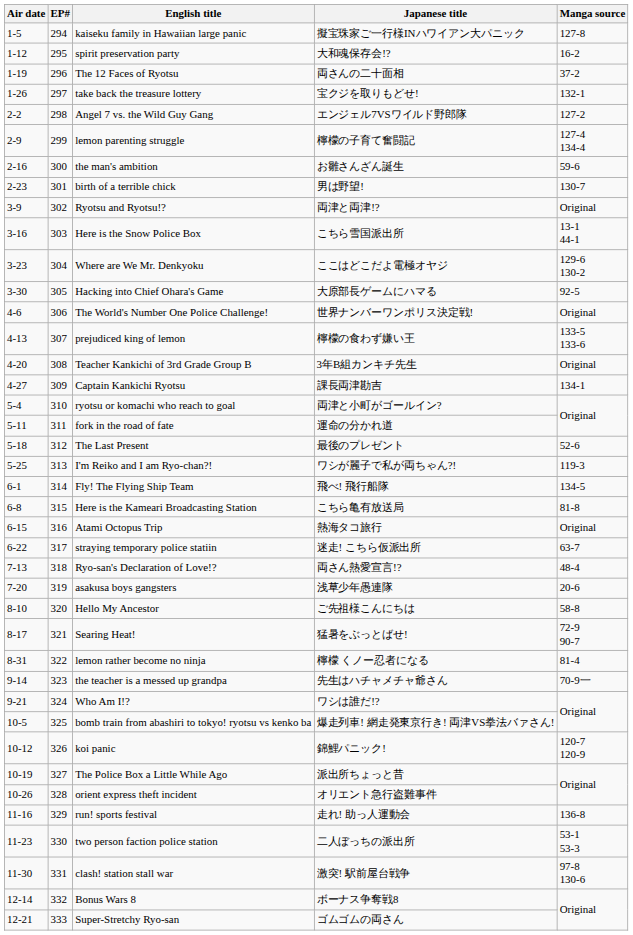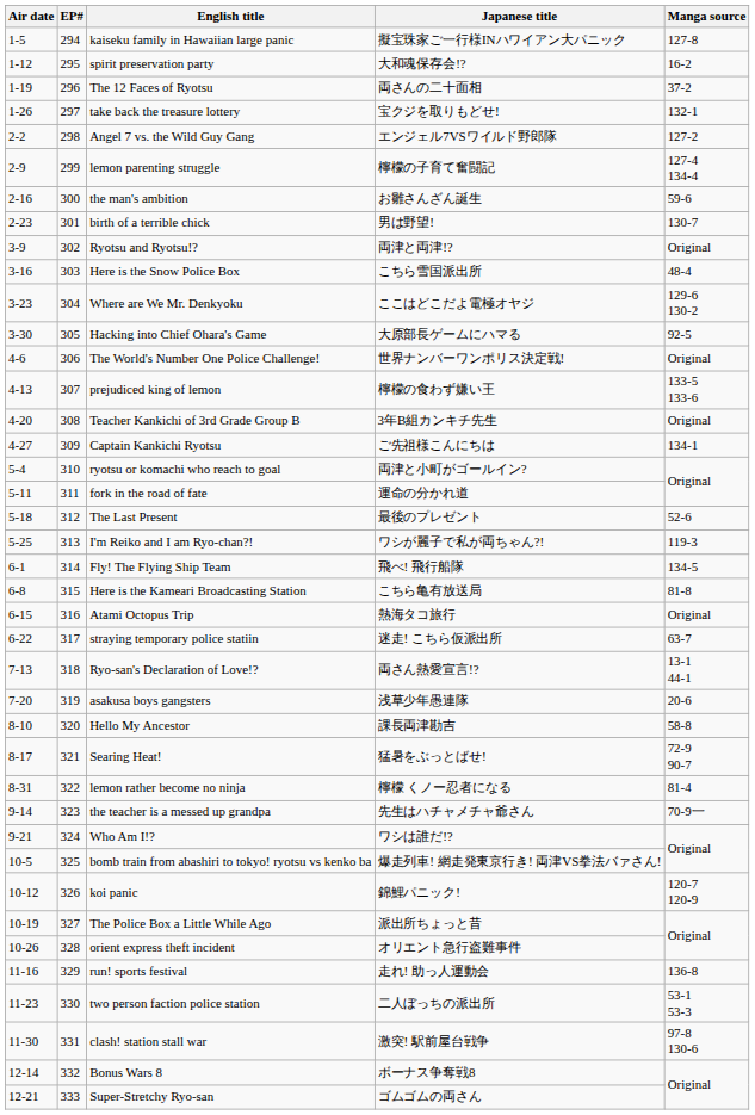 <table class="wikitable" style="font-size:small">
 <tr>
 <th>Air date</th>
 <th>EP#</th>
 <th>English title</th>
 <th>Japanese title</th>
 <th>Manga source</th>
 </tr>
 <tr>
 <td>1-5</td>
 <td>294</td>
 <td>kaiseku family in Hawaiian large panic</td>
 <td>擬宝珠家ご一行様INハワイアン大パニック</td>
 <td>127-8</td>
 </tr>
 <tr>
 <td>1-12</td>
 <td>295</td>
 <td>spirit preservation party</td>
 <td>大和魂保存会!?</td>
 <td>16-2</td>
 </tr>
 <tr>
 <td>1-19</td>
 <td>296</td>
 <td>The 12 Faces of Ryotsu</td>
 <td>両さんの二十面相</td>
 <td>37-2</td>
 </tr>
 <tr>
 <td>1-26</td>
 <td>297</td>
 <td>take back the treasure lottery</td>
 <td>宝クジを取りもどせ!</td>
 <td>132-1</td>
 </tr>
 <tr>
 <td>2-2</td>
 <td>298</td>
 <td>Angel 7 vs. the Wild Guy Gang</td>
 <td>エンジェル7VSワイルド野郎隊</td>
 <td>127-2</td>
 </tr>
 <tr>
 <td>2-9</td>
 <td>299</td>
 <td>lemon parenting struggle</td>
 <td>檸檬の子育て奮闘記</td>
 <td>127-4<br>134-4</td>
 </tr>
 <tr>
 <td>2-16</td>
 <td>300</td>
 <td>the man's ambition</td>
 <td>お雛さんざん誕生</td>
 <td>59-6</td>
 </tr>
 <tr>
 <td>2-23</td>
 <td>301</td>
 <td>birth of a terrible chick</td>
 <td>男は野望!</td>
 <td>130-7</td>
 </tr>
 <tr>
 <td>3-9</td>
 <td>302</td>
 <td>Ryotsu and Ryotsu!?</td>
 <td>両津と両津!?</td>
 <td>Original</td>
 </tr>
 <tr>
 <td>3-16</td>
 <td>303</td>
 <td>Here is the Snow Police Box</td>
 <td>こちら雪国派出所</td>
-<td>13-1<br>44-1</td>
+<td>48-4</td>
 </tr>
 <tr>
 <td>3-23</td>
 <td>304</td>
 <td>Where are We Mr. Denkyoku</td>
 <td>ここはどこだよ電極オヤジ</td>
 <td>129-6<br>130-2</td>
 </tr>
 <tr>
 <td>3-30</td>
 <td>305</td>
 <td>Hacking into Chief Ohara's Game</td>
 <td>大原部長ゲームにハマる</td>
 <td>92-5</td>
 </tr>
 <tr>
 <td>4-6</td>
 <td>306</td>
 <td>The World's Number One Police Challenge!</td>
 <td>世界ナンバーワンポリス決定戦!</td>
 <td>Original</td>
 </tr>
 <tr>
 <td>4-13</td>
 <td>307</td>
 <td>prejudiced king of lemon</td>
 <td>檸檬の食わず嫌い王</td>
 <td>133-5<br>133-6</td>
 </tr>
 <tr>
 <td>4-20</td>
 <td>308</td>
 <td>Teacher Kankichi of 3rd Grade Group B</td>
 <td>3年B組カンキチ先生</td>
 <td>Original</td>
 </tr>
 <tr>
 <td>4-27</td>
 <td>309</td>
 <td>Captain Kankichi Ryotsu</td>
-<td>課長両津勘吉</td>
+<td>ご先祖様こんにちは</td>
 <td>134-1</td>
 </tr>
 <tr>
 <td>5-4</td>
 <td>310</td>
 <td>ryotsu or komachi who reach to goal</td>
 <td>両津と小町がゴールイン?</td>
 <td rowspan="2">Original</td>
 </tr>
 <tr>
 <td>5-11</td>
 <td>311</td>
 <td>fork in the road of fate</td>
 <td>運命の分かれ道</td>
 </tr>
 <tr>
 <td>5-18</td>
 <td>312</td>
 <td>The Last Present</td>
 <td>最後のプレゼント</td>
 <td>52-6</td>
 </tr>
 <tr>
 <td>5-25</td>
 <td>313</td>
 <td>I'm Reiko and I am Ryo-chan?!</td>
 <td>ワシが麗子で私が両ちゃん?!</td>
 <td>119-3</td>
 </tr>
 <tr>
 <td>6-1</td>
 <td>314</td>
 <td>Fly! The Flying Ship Team</td>
 <td>飛べ! 飛行船隊</td>
 <td>134-5</td>
 </tr>
 <tr>
 <td>6-8</td>
 <td>315</td>
 <td>Here is the Kameari Broadcasting Station</td>
 <td>こちら亀有放送局</td>
 <td>81-8</td>
 </tr>
 <tr>
 <td>6-15</td>
 <td>316</td>
 <td>Atami Octopus Trip</td>
 <td>熱海タコ旅行</td>
 <td>Original</td>
 </tr>
 <tr>
 <td>6-22</td>
 <td>317</td>
 <td>straying temporary police statiin</td>
 <td>迷走! こちら仮派出所</td>
 <td>63-7</td>
 </tr>
 <tr>
 <td>7-13</td>
 <td>318</td>
 <td>Ryo-san's Declaration of Love!?</td>
 <td>両さん熱愛宣言!?</td>
-<td>48-4</td>
+<td>13-1<br>44-1</td>
 </tr>
 <tr>
 <td>7-20</td>
 <td>319</td>
 <td>asakusa boys gangsters</td>
 <td>浅草少年愚連隊</td>
 <td>20-6</td>
 </tr>
 <tr>
 <td>8-10</td>
 <td>320</td>
 <td>Hello My Ancestor</td>
-<td>ご先祖様こんにちは</td>
+<td>課長両津勘吉</td>
 <td>58-8</td>
 </tr>
 <tr>
 <td>8-17</td>
 <td>321</td>
 <td>Searing Heat!</td>
 <td>猛暑をぶっとばせ!</td>
 <td>72-9<br>90-7</td>
 </tr>
 <tr>
 <td>8-31</td>
 <td>322</td>
 <td>lemon rather become no ninja</td>
 <td>檸檬 くノー忍者になる</td>
 <td>81-4</td>
 </tr>
 <tr>
 <td>9-14</td>
 <td>323</td>
 <td>the teacher is a messed up grandpa</td>
 <td>先生はハチャメチャ爺さん</td>
 <td>70-9一</td>
 </tr>
 <tr>
 <td>9-21</td>
 <td>324</td>
 <td>Who Am I!?</td>
 <td>ワシは誰だ!?</td>
 <td rowspan="2">Original</td>
 </tr>
 <tr>
 <td>10-5</td>
 <td>325</td>
 <td>bomb train from abashiri to tokyo! ryotsu vs kenko ba</td>
 <td>爆走列車! 網走発東京行き! 両津VS拳法バァさん!</td>
 </tr>
 <tr>
 <td>10-12</td>
 <td>326</td>
 <td>koi panic</td>
 <td>錦鯉パニック!</td>
 <td>120-7<br>120-9</td>
 </tr>
 <tr>
 <td>10-19</td>
 <td>327</td>
 <td>The Police Box a Little While Ago</td>
 <td>派出所ちょっと昔</td>
 <td rowspan="2">Original</td>
 </tr>
 <tr>
 <td>10-26</td>
 <td>328</td>
 <td>orient express theft incident</td>
 <td>オリエント急行盗難事件</td>
 </tr>
 <tr>
 <td>11-16</td>
 <td>329</td>
 <td>run! sports festival</td>
 <td>走れ! 助っ人運動会</td>
 <td>136-8</td>
 </tr>
 <tr>
 <td>11-23</td>
 <td>330</td>
 <td>two person faction police station</td>
 <td>二人ぼっちの派出所</td>
 <td>53-1<br>53-3</td>
 </tr>
 <tr>
 <td>11-30</td>
 <td>331</td>
 <td>clash! station stall war</td>
 <td>激突! 駅前屋台戦争</td>
 <td>97-8<br>130-6</td>
 </tr>
 <tr>
 <td>12-14</td>
 <td>332</td>
 <td>Bonus Wars 8</td>
 <td>ボーナス争奪戦8</td>
 <td rowspan="2">Original</td>
 </tr>
 <tr>
 <td>12-21</td>
 <td>333</td>
 <td>Super-Stretchy Ryo-san</td>
 <td>ゴムゴムの両さん</td>
 </tr>
 </table>
